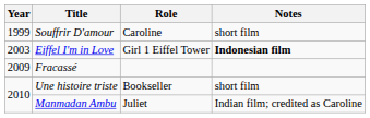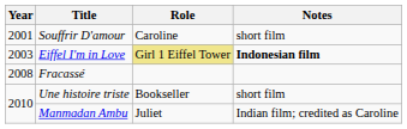 <table class="wikitable sortable">
 <tr>
 <th>Year</th>
 <th>Title</th>
 <th>Role</th>
 <th class="unsortable">Notes</th>
 </tr>
 <tr>
-<td>1999</td>
+<td>2001</td>
 <td><em>Souffrir D'amour</em></td>
 <td>Caroline</td>
 <td>short film</td>
 </tr>
 <tr>
 <td>2003</td>
 <td><em><a href='#'>Eiffel I'm in Love</a></em></td>
-<td>Girl 1 Eiffel Tower</td>
+<td style="background: khaki;">Girl 1 Eiffel Tower</td>
 <td><strong>Indonesian film</strong></td>
 </tr>
 <tr>
-<td>2009</td>
+<td>2008</td>
 <td><em>Fracassé</em></td>
 <td></td>
 <td></td>
 </tr>
 <tr>
 <td rowspan="2">2010</td>
 <td><em>Une histoire triste</em></td>
 <td>Bookseller</td>
 <td>short film</td>
 </tr>
 <tr>
 <td><em><a href='#'>Manmadan Ambu</a></em></td>
 <td>Juliet</td>
 <td>Indian film; credited as Caroline</td>
 </tr>
 </table>
